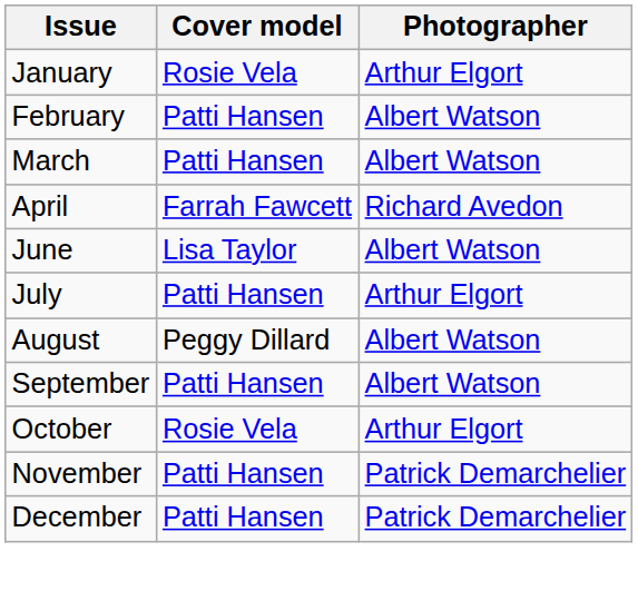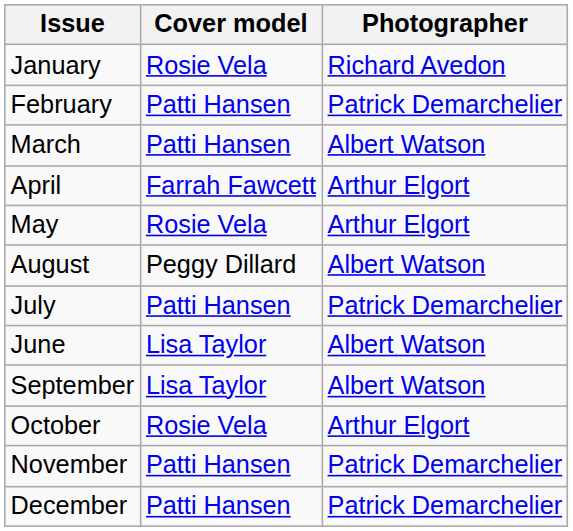 <table class="sortable wikitable">
 <tr>
 <th>Issue</th>
 <th>Cover model</th>
 <th>Photographer</th>
 </tr>
 <tr>
 <td>January</td>
 <td><a href='#'>Rosie Vela</a></td>
-<td><a href='#'>Arthur Elgort</a></td>
+<td><a href='#'>Richard Avedon</a></td>
 </tr>
 <tr>
 <td>February</td>
 <td><a href='#'>Patti Hansen</a></td>
-<td><a href='#'>Albert Watson</a></td>
+<td><a href='#'>Patrick Demarchelier</a></td>
 </tr>
 <tr>
 <td>March</td>
 <td><a href='#'>Patti Hansen</a></td>
 <td><a href='#'>Albert Watson</a></td>
 </tr>
 <tr>
 <td>April</td>
 <td><a href='#'>Farrah Fawcett</a></td>
-<td><a href='#'>Richard Avedon</a></td>
+<td><a href='#'>Arthur Elgort</a></td>
 </tr>
 <tr>
-<td>June</td>
-<td><a href='#'>Lisa Taylor</a></td>
-<td><a href='#'>Albert Watson</a></td>
-</tr>
-<tr>
-<td>July</td>
-<td><a href='#'>Patti Hansen</a></td>
+<td>May</td>
+<td><a href='#'>Rosie Vela</a></td>
 <td><a href='#'>Arthur Elgort</a></td>
 </tr>
 <tr>
 <td>August</td>
 <td>Peggy Dillard</td>
 <td><a href='#'>Albert Watson</a></td>
 </tr>
 <tr>
+<td>July</td>
+<td><a href='#'>Patti Hansen</a></td>
+<td><a href='#'>Patrick Demarchelier</a></td>
+</tr>
+<tr>
+<td>June</td>
+<td><a href='#'>Lisa Taylor</a></td>
+<td><a href='#'>Albert Watson</a></td>
+</tr>
+<tr>
 <td>September</td>
-<td><a href='#'>Patti Hansen</a></td>
+<td><a href='#'>Lisa Taylor</a></td>
 <td><a href='#'>Albert Watson</a></td>
 </tr>
 <tr>
 <td>October</td>
 <td><a href='#'>Rosie Vela</a></td>
 <td><a href='#'>Arthur Elgort</a></td>
 </tr>
 <tr>
 <td>November</td>
 <td><a href='#'>Patti Hansen</a></td>
 <td><a href='#'>Patrick Demarchelier</a></td>
 </tr>
 <tr>
 <td>December</td>
 <td><a href='#'>Patti Hansen</a></td>
 <td><a href='#'>Patrick Demarchelier</a></td>
 </tr>
 </table>
